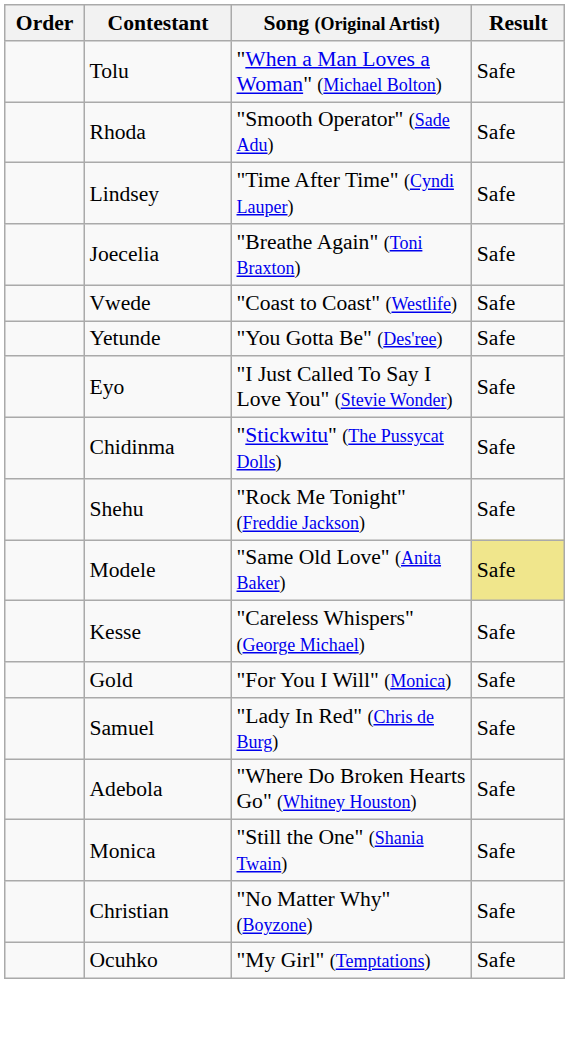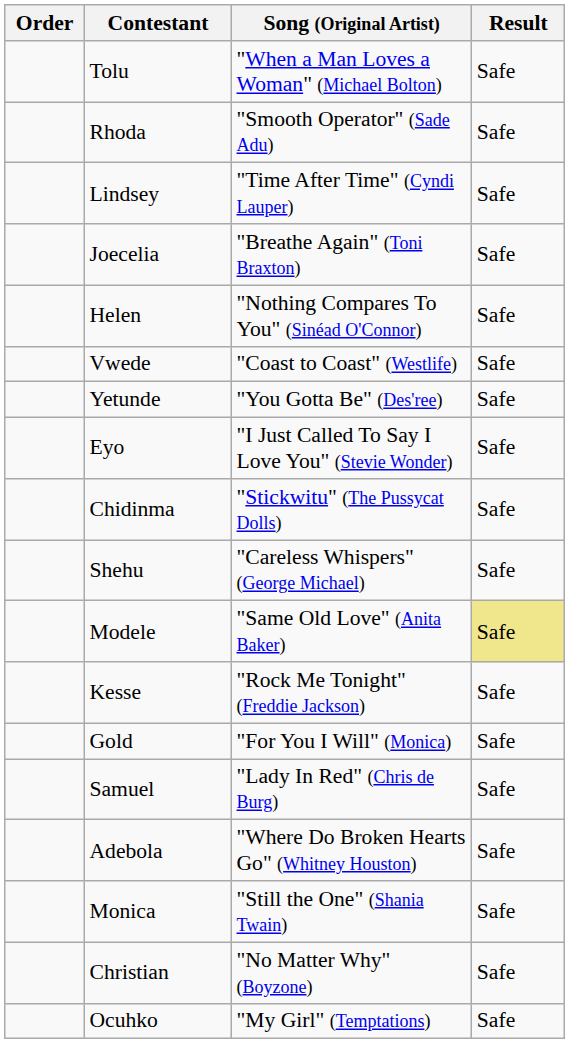 <table class="wikitable" style="font-size:90%; width:60%; text-align: left;">
 <tr>
 <th width="05%">Order</th>
 <th width="15%">Contestant</th>
 <th width="30%">Song <small>(Original Artist)</small></th>
 <th width="10%">Result</th>
 </tr>
 <tr>
 <td></td>
 <td>Tolu</td>
 <td>"<a href='#'>When a Man Loves a Woman</a>" <small>(<a href='#'>Michael Bolton</a>)</small></td>
 <td>Safe</td>
 </tr>
 <tr>
 <td></td>
 <td>Rhoda</td>
 <td>"Smooth Operator" <small>(<a href='#'>Sade Adu</a>)</small></td>
 <td>Safe</td>
 </tr>
 <tr>
 <td></td>
 <td>Lindsey</td>
 <td>"Time After Time" <small>(<a href='#'>Cyndi Lauper</a>)</small></td>
 <td>Safe</td>
 </tr>
 <tr>
 <td></td>
 <td>Joecelia</td>
 <td>"Breathe Again" <small>(<a href='#'>Toni Braxton</a>)</small></td>
 <td>Safe</td>
 </tr>
 <tr>
 <td></td>
+<td>Helen</td>
+<td>"Nothing Compares To You" <small>(<a href='#'>Sinéad O'Connor</a>)</small></td>
+<td>Safe</td>
+</tr>
+<tr>
+<td></td>
 <td>Vwede</td>
 <td>"Coast to Coast" <small>(<a href='#'>Westlife</a>)</small></td>
 <td>Safe</td>
 </tr>
 <tr>
 <td></td>
 <td>Yetunde</td>
 <td>"You Gotta Be" <small>(<a href='#'>Des'ree</a>)</small></td>
 <td>Safe</td>
 </tr>
 <tr>
 <td></td>
 <td>Eyo</td>
 <td>"I Just Called To Say I Love You" <small>(<a href='#'>Stevie Wonder</a>)</small></td>
 <td>Safe</td>
 </tr>
 <tr>
 <td></td>
 <td>Chidinma</td>
 <td>"<a href='#'>Stickwitu</a>" <small>(<a href='#'>The Pussycat Dolls</a>)</small></td>
 <td>Safe</td>
 </tr>
 <tr>
 <td></td>
 <td>Shehu</td>
-<td>"Rock Me Tonight" <small>(<a href='#'>Freddie Jackson</a>)</small></td>
+<td>"Careless Whispers" <small>(<a href='#'>George Michael</a>)</small></td>
 <td>Safe</td>
 </tr>
 <tr>
 <td></td>
 <td>Modele</td>
 <td>"Same Old Love" <small>(<a href='#'>Anita Baker</a>)</small></td>
 <td style="background: khaki;">Safe</td>
 </tr>
 <tr>
 <td></td>
 <td>Kesse</td>
-<td>"Careless Whispers" <small>(<a href='#'>George Michael</a>)</small></td>
+<td>"Rock Me Tonight" <small>(<a href='#'>Freddie Jackson</a>)</small></td>
 <td>Safe</td>
 </tr>
 <tr>
 <td></td>
 <td>Gold</td>
 <td>"For You I Will" <small>(<a href='#'>Monica</a>)</small></td>
 <td>Safe</td>
 </tr>
 <tr>
 <td></td>
 <td>Samuel</td>
 <td>"Lady In Red" <small>(<a href='#'>Chris de Burg</a>)</small></td>
 <td>Safe</td>
 </tr>
 <tr>
 <td></td>
 <td>Adebola</td>
 <td>"Where Do Broken Hearts Go" <small>(<a href='#'>Whitney Houston</a>)</small></td>
 <td>Safe</td>
 </tr>
 <tr>
 <td></td>
 <td>Monica</td>
 <td>"Still the One" <small>(<a href='#'>Shania Twain</a>)</small></td>
 <td>Safe</td>
 </tr>
 <tr>
 <td></td>
 <td>Christian</td>
 <td>"No Matter Why" <small>(<a href='#'>Boyzone</a>)</small></td>
 <td>Safe</td>
 </tr>
 <tr>
 <td></td>
 <td>Ocuhko</td>
 <td>"My Girl" <small>(<a href='#'>Temptations</a>)</small></td>
 <td>Safe</td>
 </tr>
 </table>
